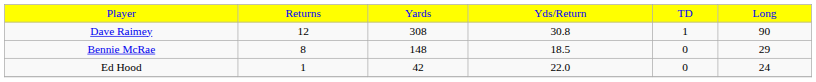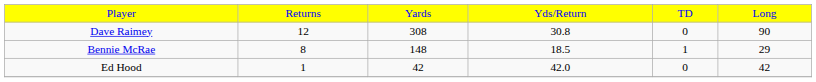 <table class="wikitable" width="90%">
 <tr align="center"  style="background:yellow;color:blue;">
 <td>Player</td>
 <td>Returns</td>
 <td>Yards</td>
 <td>Yds/Return</td>
 <td>TD</td>
 <td>Long</td>
 </tr>
 <tr align="center" bgcolor="">
 <td><a href='#'>Dave Raimey</a></td>
 <td>12</td>
 <td>308</td>
 <td>30.8</td>
-<td>1</td>
+<td>0</td>
 <td>90</td>
 </tr>
 <tr align="center" bgcolor="">
 <td><a href='#'>Bennie McRae</a></td>
 <td>8</td>
 <td>148</td>
 <td>18.5</td>
-<td>0</td>
+<td>1</td>
 <td>29</td>
 </tr>
 <tr align="center" bgcolor="">
 <td>Ed Hood</td>
 <td>1</td>
 <td>42</td>
-<td>22.0</td>
+<td>42.0</td>
 <td>0</td>
-<td>24</td>
+<td>42</td>
 </tr>
 <tr>
 </tr>
 </table>
